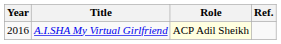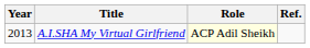 <table class="wikitable" style="text-align:center;">
 <tr>
 <th>Year</th>
 <th>Title</th>
 <th>Role</th>
 <th>Ref.</th>
 </tr>
 <tr>
-<td>2016</td>
+<td>2013</td>
 <td><em><a href='#'>A.I.SHA My Virtual Girlfriend</a></em></td>
 <td style="background: lightyellow;">ACP Adil Sheikh</td>
 <td></td>
 </tr>
 </table>
